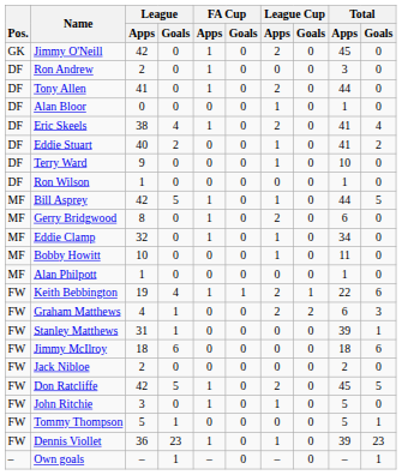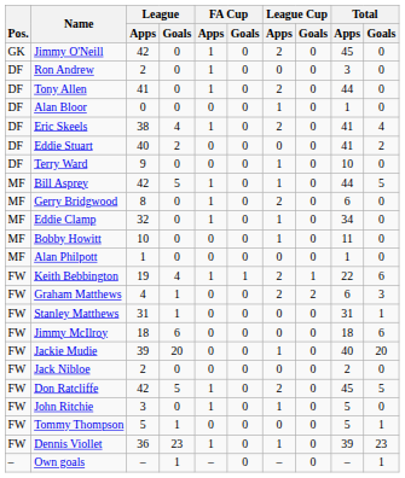 <table class="wikitable" style="text-align:center">
 <tr>
 <th rowspan="2" valign="bottom">Pos.</th>
 <th rowspan="2">Name</th>
 <th colspan="2" width="85">League</th>
 <th colspan="2" width="85">FA Cup</th>
 <th colspan="2" width="85">League Cup</th>
 <th colspan="2" width="85">Total</th>
 </tr>
 <tr>
 <th>Apps</th>
 <th>Goals</th>
 <th>Apps</th>
 <th>Goals</th>
 <th>Apps</th>
 <th>Goals</th>
 <th>Apps</th>
 <th>Goals</th>
 </tr>
 <tr>
 <td align="left">GK</td>
 <td align="left"> <a href='#'>Jimmy O'Neill</a></td>
 <td>42</td>
 <td>0</td>
 <td>1</td>
 <td>0</td>
 <td>2</td>
 <td>0</td>
 <td>45</td>
 <td>0</td>
 </tr>
 <tr>
 <td align="left">DF</td>
 <td align="left"> <a href='#'>Ron Andrew</a></td>
 <td>2</td>
 <td>0</td>
 <td>1</td>
 <td>0</td>
 <td>0</td>
 <td>0</td>
 <td>3</td>
 <td>0</td>
 </tr>
 <tr>
 <td align="left">DF</td>
 <td align="left"> <a href='#'>Tony Allen</a></td>
 <td>41</td>
 <td>0</td>
 <td>1</td>
 <td>0</td>
 <td>2</td>
 <td>0</td>
 <td>44</td>
 <td>0</td>
 </tr>
 <tr>
 <td align="left">DF</td>
 <td align="left"> <a href='#'>Alan Bloor</a></td>
 <td>0</td>
 <td>0</td>
 <td>0</td>
 <td>0</td>
 <td>1</td>
 <td>0</td>
 <td>1</td>
 <td>0</td>
 </tr>
 <tr>
 <td align="left">DF</td>
 <td align="left"> <a href='#'>Eric Skeels</a></td>
 <td>38</td>
 <td>4</td>
 <td>1</td>
 <td>0</td>
 <td>2</td>
 <td>0</td>
 <td>41</td>
 <td>4</td>
 </tr>
 <tr>
 <td align="left">DF</td>
 <td align="left"> <a href='#'>Eddie Stuart</a></td>
 <td>40</td>
 <td>2</td>
 <td>0</td>
 <td>0</td>
-<td>1</td>
+<td>0</td>
 <td>0</td>
 <td>41</td>
 <td>2</td>
 </tr>
 <tr>
 <td align="left">DF</td>
 <td align="left"> <a href='#'>Terry Ward</a></td>
 <td>9</td>
 <td>0</td>
 <td>0</td>
 <td>0</td>
 <td>1</td>
 <td>0</td>
 <td>10</td>
-<td>0</td>
-</tr>
-<tr>
-<td align="left">DF</td>
-<td align="left"> <a href='#'>Ron Wilson</a></td>
-<td>1</td>
-<td>0</td>
-<td>0</td>
-<td>0</td>
-<td>0</td>
-<td>0</td>
-<td>1</td>
 <td>0</td>
 </tr>
 <tr>
 <td align="left">MF</td>
 <td align="left"> <a href='#'>Bill Asprey</a></td>
 <td>42</td>
 <td>5</td>
 <td>1</td>
 <td>0</td>
 <td>1</td>
 <td>0</td>
 <td>44</td>
 <td>5</td>
 </tr>
 <tr>
 <td align="left">MF</td>
 <td align="left"> <a href='#'>Gerry Bridgwood</a></td>
 <td>8</td>
 <td>0</td>
 <td>1</td>
 <td>0</td>
 <td>2</td>
 <td>0</td>
 <td>6</td>
 <td>0</td>
 </tr>
 <tr>
 <td align="left">MF</td>
 <td align="left"> <a href='#'>Eddie Clamp</a></td>
 <td>32</td>
 <td>0</td>
 <td>1</td>
 <td>0</td>
 <td>1</td>
 <td>0</td>
 <td>34</td>
 <td>0</td>
 </tr>
 <tr>
 <td align="left">MF</td>
 <td align="left"> <a href='#'>Bobby Howitt</a></td>
 <td>10</td>
 <td>0</td>
 <td>0</td>
 <td>0</td>
 <td>1</td>
 <td>0</td>
 <td>11</td>
 <td>0</td>
 </tr>
 <tr>
 <td align="left">MF</td>
 <td align="left"> <a href='#'>Alan Philpott</a></td>
 <td>1</td>
 <td>0</td>
 <td>0</td>
 <td>0</td>
 <td>0</td>
 <td>0</td>
 <td>1</td>
 <td>0</td>
 </tr>
 <tr>
 <td align="left">FW</td>
 <td align="left"> <a href='#'>Keith Bebbington</a></td>
 <td>19</td>
 <td>4</td>
 <td>1</td>
 <td>1</td>
 <td>2</td>
 <td>1</td>
 <td>22</td>
 <td>6</td>
 </tr>
 <tr>
 <td align="left">FW</td>
 <td align="left"> <a href='#'>Graham Matthews</a></td>
 <td>4</td>
 <td>1</td>
 <td>0</td>
 <td>0</td>
 <td>2</td>
 <td>2</td>
 <td>6</td>
 <td>3</td>
 </tr>
 <tr>
 <td align="left">FW</td>
 <td align="left"> <a href='#'>Stanley Matthews</a></td>
 <td>31</td>
 <td>1</td>
 <td>0</td>
 <td>0</td>
 <td>0</td>
 <td>0</td>
-<td>39</td>
+<td>31</td>
 <td>1</td>
 </tr>
 <tr>
 <td align="left">FW</td>
 <td align="left"> <a href='#'>Jimmy McIlroy</a></td>
 <td>18</td>
 <td>6</td>
 <td>0</td>
 <td>0</td>
 <td>0</td>
 <td>0</td>
 <td>18</td>
 <td>6</td>
+</tr>
+<tr>
+<td align="left">FW</td>
+<td align="left"> <a href='#'>Jackie Mudie</a></td>
+<td>39</td>
+<td>20</td>
+<td>0</td>
+<td>0</td>
+<td>1</td>
+<td>0</td>
+<td>40</td>
+<td>20</td>
 </tr>
 <tr>
 <td align="left">FW</td>
 <td align="left"> <a href='#'>Jack Nibloe</a></td>
 <td>2</td>
 <td>0</td>
 <td>0</td>
 <td>0</td>
 <td>0</td>
 <td>0</td>
 <td>2</td>
 <td>0</td>
 </tr>
 <tr>
 <td align="left">FW</td>
 <td align="left"> <a href='#'>Don Ratcliffe</a></td>
 <td>42</td>
 <td>5</td>
 <td>1</td>
 <td>0</td>
 <td>2</td>
 <td>0</td>
 <td>45</td>
 <td>5</td>
 </tr>
 <tr>
 <td align="left">FW</td>
 <td align="left"> <a href='#'>John Ritchie</a></td>
 <td>3</td>
 <td>0</td>
 <td>1</td>
 <td>0</td>
 <td>1</td>
 <td>0</td>
 <td>5</td>
 <td>0</td>
 </tr>
 <tr>
 <td align="left">FW</td>
 <td align="left"> <a href='#'>Tommy Thompson</a></td>
 <td>5</td>
 <td>1</td>
 <td>0</td>
 <td>0</td>
 <td>0</td>
 <td>0</td>
 <td>5</td>
 <td>1</td>
 </tr>
 <tr>
 <td align="left">FW</td>
 <td align="left"> <a href='#'>Dennis Viollet</a></td>
 <td>36</td>
 <td>23</td>
 <td>1</td>
 <td>0</td>
 <td>1</td>
 <td>0</td>
 <td>39</td>
 <td>23</td>
 </tr>
 <tr>
 <td align="left">–</td>
 <td align="left"><a href='#'>Own goals</a></td>
 <td>–</td>
 <td>1</td>
 <td>–</td>
 <td>0</td>
 <td>–</td>
 <td>0</td>
 <td>–</td>
 <td>1</td>
 </tr>
 </table>
